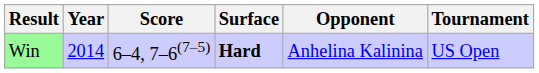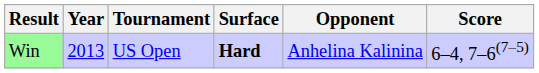 <table class="sortable wikitable">
 <tr>
 <th>Result</th>
 <th>Year</th>
-<th class="unsortable">Score</th>
+<th>Tournament</th>
 <th>Surface</th>
 <th>Opponent</th>
-<th>Tournament</th>
+<th class="unsortable">Score</th>
 </tr>
 <tr style="background:#ccccff;">
 <td style="background:#98fb98;">Win</td>
-<td><a href='#'>2014</a></td>
-<td>6–4, 7–6<sup>(7–5)</sup></td>
+<td><a href='#'>2013</a></td>
+<td><a href='#'>US Open</a></td>
 <td><strong>Hard</strong></td>
 <td> <a href='#'>Anhelina Kalinina</a></td>
-<td><a href='#'>US Open</a></td>
+<td>6–4, 7–6<sup>(7–5)</sup></td>
 </tr>
 </table>
